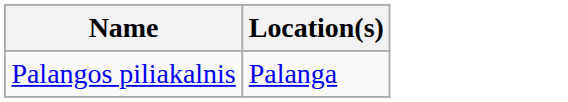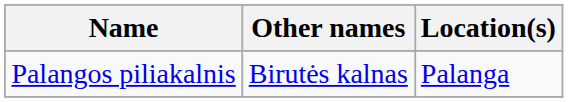 <table class="wikitable" style="font-size: 95%;">
 <tr>
 <th>Name</th>
+<th>Other names</th>
 <th>Location(s)</th>
 </tr>
 <tr>
 <td><a href='#'>Palangos piliakalnis</a></td>
+<td><a href='#'>Birutės kalnas</a></td>
 <td><a href='#'>Palanga</a></td>
 </tr>
 </table>
